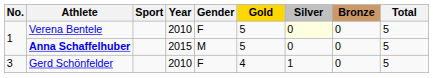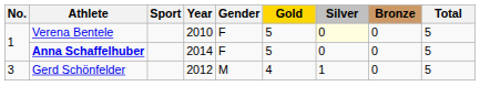 <table class="wikitable sortable">
 <tr>
 <th>No.</th>
 <th>Athlete</th>
 <th>Sport</th>
 <th>Year</th>
 <th>Gender</th>
 <th style="background:gold; width:4.0em; font-weight:bold;">Gold</th>
 <th style="background:silver; width:4.0em; font-weight:bold;">Silver</th>
 <th style="background:#c96; width:4.0em; font-weight:bold;">Bronze</th>
 <th style="width:4.0em;">Total</th>
 </tr>
 <tr>
 <td rowspan="2">1</td>
 <td><a href='#'>Verena Bentele</a></td>
 <td><br></td>
 <td>2010</td>
 <td>F</td>
 <td>5</td>
 <td style="background: lightyellow;">0</td>
 <td>0</td>
 <td>5</td>
 </tr>
 <tr>
 <td><strong><a href='#'>Anna Schaffelhuber</a></strong></td>
 <td></td>
-<td>2015</td>
-<td>M</td>
+<td>2014</td>
+<td>F</td>
 <td>5</td>
 <td>0</td>
 <td>0</td>
 <td>5</td>
 </tr>
 <tr>
 <td>3</td>
 <td><a href='#'>Gerd Schönfelder</a></td>
 <td></td>
-<td>2010</td>
-<td>F</td>
+<td>2012</td>
+<td>M</td>
 <td>4</td>
 <td>1</td>
 <td>0</td>
 <td>5</td>
 </tr>
 </table>
